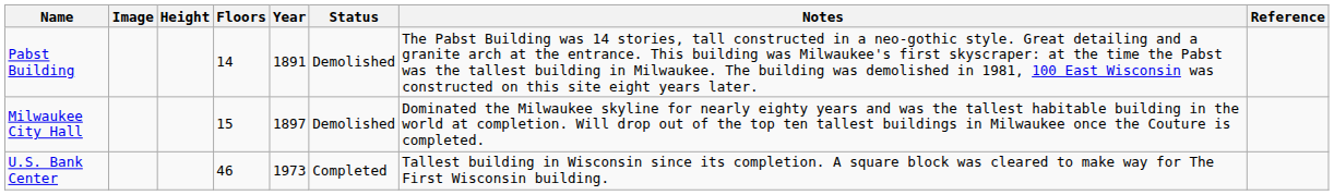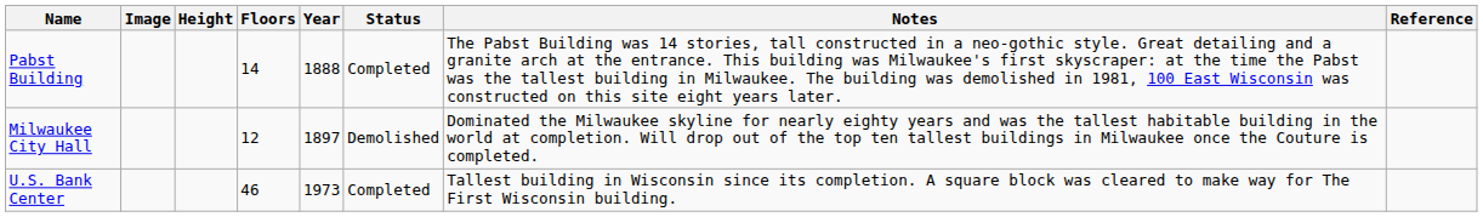 <table class="wikitable sortable">
 <tr>
 <th>Name</th>
 <th>Image</th>
 <th>Height</th>
 <th>Floors</th>
 <th>Year</th>
 <th>Status</th>
 <th class="unsortable">Notes</th>
 <th class="unsortable">Reference</th>
 </tr>
 <tr>
 <td><a href='#'>Pabst Building</a></td>
 <td></td>
 <td></td>
 <td>14</td>
-<td>1891</td>
-<td>Demolished</td>
+<td>1888</td>
+<td>Completed</td>
 <td>The Pabst Building was 14 stories, tall constructed in a neo-gothic style. Great detailing and a granite arch at the entrance. This building  was Milwaukee's first skyscraper: at the time the Pabst was the tallest building in Milwaukee. The building was demolished in 1981, <a href='#'>100 East Wisconsin</a> was constructed on this site eight years later.</td>
 <td style="text-align:center;"></td>
 </tr>
 <tr>
 <td><a href='#'>Milwaukee City Hall</a></td>
 <td></td>
 <td></td>
-<td>15</td>
+<td>12</td>
 <td>1897</td>
 <td>Demolished</td>
 <td>Dominated the Milwaukee skyline for nearly eighty years and was the tallest habitable building in the world at completion. Will drop out of the top ten tallest buildings in Milwaukee once the Couture is completed.</td>
 <td style="text-align:center;"></td>
 </tr>
 <tr>
 <td><a href='#'>U.S. Bank Center</a></td>
 <td></td>
 <td></td>
 <td>46</td>
 <td>1973</td>
 <td>Completed</td>
 <td>Tallest building in Wisconsin since its completion. A square block was cleared to make way for The First Wisconsin building.</td>
 <td style="text-align:center;"></td>
 </tr>
 </table>
